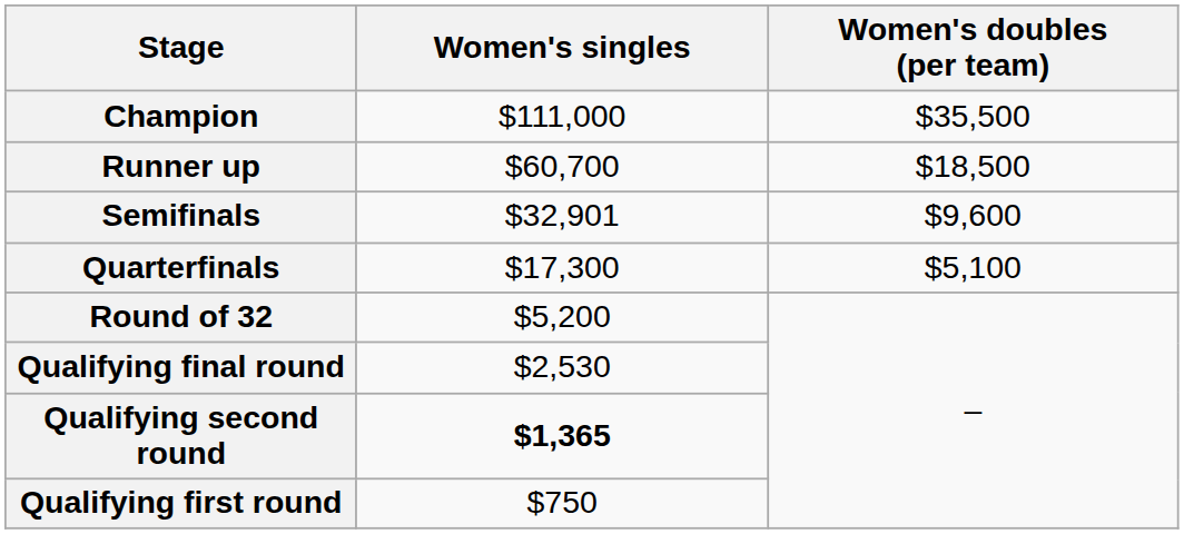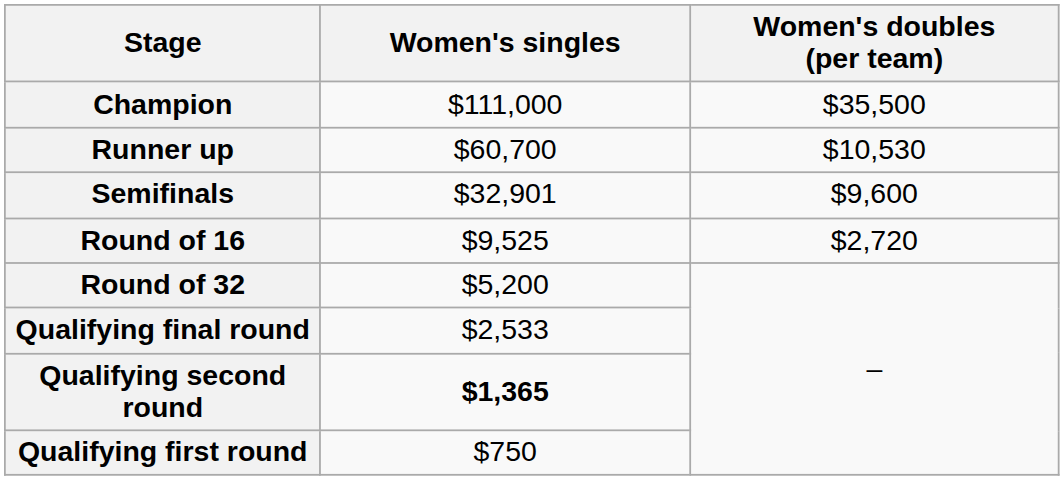 <table class=wikitable>
 <tr>
 <th width=170>Stage</th>
 <th width=200>Women's singles</th>
 <th style="width:200px;">Women's doubles <br> (per team)</th>
 </tr>
 <tr style=text-align:center>
 <th>Champion</th>
 <td>$111,000</td>
 <td>$35,500</td>
 </tr>
 <tr style=text-align:center>
 <th>Runner up</th>
 <td>$60,700</td>
-<td>$18,500</td>
+<td>$10,530</td>
 </tr>
 <tr style="text-align:center;">
 <th>Semifinals</th>
 <td>$32,901</td>
 <td>$9,600</td>
 </tr>
 <tr style="text-align:center;">
-<th>Quarterfinals</th>
-<td>$17,300</td>
-<td>$5,100</td>
+<th>Round of 16</th>
+<td>$9,525</td>
+<td>$2,720</td>
 </tr>
 <tr style="text-align:center;">
 <th>Round of 32</th>
 <td>$5,200</td>
 <td rowspan=4>–</td>
 </tr>
 <tr style="text-align:center;">
 <th>Qualifying final round</th>
-<td>$2,530</td>
+<td>$2,533</td>
 </tr>
 <tr style="text-align:center;">
 <th>Qualifying second round</th>
 <td><strong>$1,365</strong></td>
 </tr>
 <tr style="text-align:center;">
 <th>Qualifying first round</th>
 <td>$750</td>
 </tr>
 </table>
